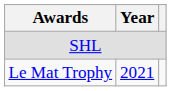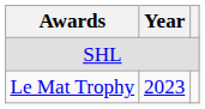 <table class="wikitable">
 <tr>
 <th>Awards</th>
 <th>Year</th>
 <th></th>
 </tr>
 <tr ALIGN="center" bgcolor="#e0e0e0">
 <td colspan="3"><a href='#'>SHL</a></td>
 </tr>
 <tr>
 <td><a href='#'>Le Mat Trophy</a></td>
-<td><a href='#'>2021</a></td>
+<td><a href='#'>2023</a></td>
 <td></td>
 </tr>
 </table>
